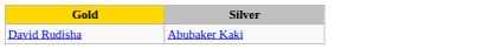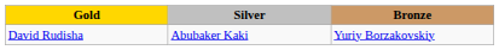 <table class="wikitable" style="text-align:left">
 <tr align="center">
 <td width=200 bgcolor=gold><strong>Gold</strong></td>
 <td width=200 bgcolor=silver><strong>Silver</strong></td>
+<td width=200 bgcolor=CC9966><strong>Bronze</strong></td>
 </tr>
 <tr>
 <td><a href='#'>David Rudisha</a><br><em></em></td>
 <td><a href='#'>Abubaker Kaki</a><br><em></em></td>
+<td><a href='#'>Yuriy Borzakovskiy</a><br><em></em></td>
 </tr>
 </table>
